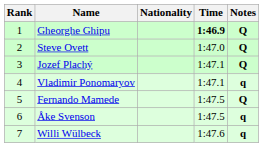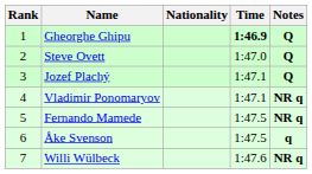 <table class="wikitable sortable" style="text-align:center">
 <tr>
 <th>Rank</th>
 <th>Name</th>
 <th>Nationality</th>
 <th>Time</th>
 <th>Notes</th>
 </tr>
 <tr bgcolor=ccffcc>
 <td>1</td>
 <td align=left><a href='#'>Gheorghe Ghipu</a></td>
 <td align=left></td>
 <td><strong>1:46.9</strong></td>
 <td><strong>Q</strong></td>
 </tr>
 <tr bgcolor=ccffcc>
 <td>2</td>
 <td align=left><a href='#'>Steve Ovett</a></td>
 <td align=left></td>
 <td>1:47.0</td>
 <td><strong>Q</strong></td>
 </tr>
 <tr bgcolor=ccffcc>
 <td>3</td>
 <td align=left><a href='#'>Jozef Plachý</a></td>
 <td align=left></td>
 <td>1:47.1</td>
 <td><strong>Q</strong></td>
 </tr>
 <tr bgcolor=ddffdd>
 <td>4</td>
 <td align=left><a href='#'>Vladimir Ponomaryov</a></td>
 <td align=left></td>
 <td>1:47.1</td>
-<td><strong>q</strong></td>
+<td><strong>NR q</strong></td>
 </tr>
 <tr bgcolor=ddffdd>
 <td>5</td>
 <td align=left><a href='#'>Fernando Mamede</a></td>
 <td align=left></td>
 <td>1:47.5</td>
-<td><strong>Q</strong></td>
+<td><strong>NR q</strong></td>
 </tr>
 <tr bgcolor=ddffdd>
 <td>6</td>
 <td align=left><a href='#'>Åke Svenson</a></td>
 <td align=left></td>
 <td>1:47.5</td>
 <td><strong>q</strong></td>
 </tr>
 <tr bgcolor=ddffdd>
 <td>7</td>
 <td align=left><a href='#'>Willi Wülbeck</a></td>
 <td align=left></td>
 <td>1:47.6</td>
-<td><strong>q</strong></td>
+<td><strong>NR q</strong></td>
 </tr>
 </table>
